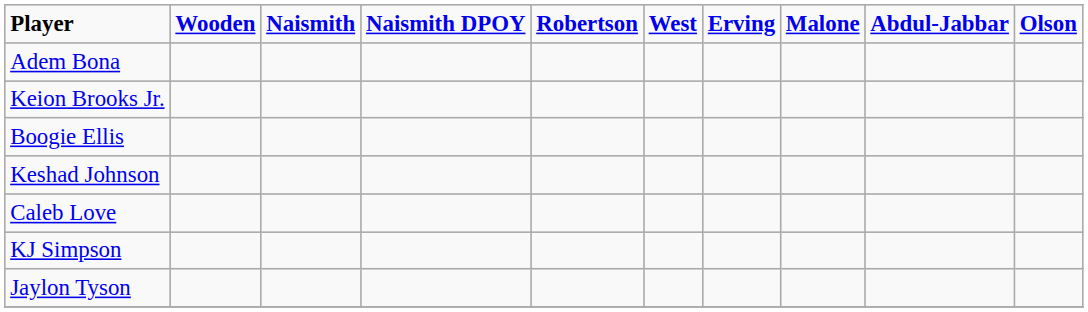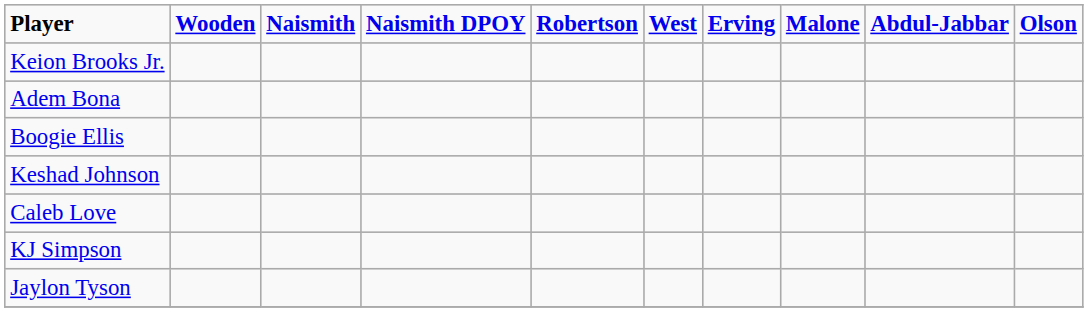 <table class="wikitable" style="white-space:nowrap; font-size:90%;">
 <tr>
 <td><strong>Player</strong></td>
 <td><strong><a href='#'>Wooden</a></strong></td>
 <td><strong><a href='#'>Naismith</a></strong></td>
 <td><strong><a href='#'>Naismith DPOY</a></strong></td>
 <td><strong><a href='#'>Robertson</a></strong></td>
 <td><strong><a href='#'>West</a></strong></td>
 <td><strong><a href='#'>Erving</a></strong></td>
 <td><strong><a href='#'>Malone</a></strong></td>
 <td><strong><a href='#'>Abdul-Jabbar</a></strong></td>
 <td><strong><a href='#'>Olson</a></strong></td>
 </tr>
 <tr>
-<td><a href='#'>Adem Bona</a></td>
+<td><a href='#'>Keion Brooks Jr.</a></td>
 <td></td>
 <td></td>
 <td></td>
 <td></td>
 <td></td>
 <td></td>
 <td></td>
 <td></td>
 <td></td>
 </tr>
 <tr>
-<td><a href='#'>Keion Brooks Jr.</a></td>
+<td><a href='#'>Adem Bona</a></td>
 <td></td>
 <td></td>
 <td></td>
 <td></td>
 <td></td>
 <td></td>
 <td></td>
 <td></td>
 <td></td>
 </tr>
 <tr>
 <td><a href='#'>Boogie Ellis</a></td>
 <td></td>
 <td></td>
 <td></td>
 <td></td>
 <td></td>
 <td></td>
 <td></td>
 <td></td>
 <td></td>
 </tr>
 <tr>
 <td><a href='#'>Keshad Johnson</a></td>
 <td></td>
 <td></td>
 <td></td>
 <td></td>
 <td></td>
 <td></td>
 <td></td>
 <td></td>
 <td></td>
 </tr>
 <tr>
 <td><a href='#'>Caleb Love</a></td>
 <td></td>
 <td></td>
 <td></td>
 <td></td>
 <td></td>
 <td></td>
 <td></td>
 <td></td>
 <td></td>
 </tr>
 <tr>
 <td><a href='#'>KJ Simpson</a></td>
 <td></td>
 <td></td>
 <td></td>
 <td></td>
 <td></td>
 <td></td>
 <td></td>
 <td></td>
 <td></td>
 </tr>
 <tr>
 <td><a href='#'>Jaylon Tyson</a></td>
 <td></td>
 <td></td>
 <td></td>
 <td></td>
 <td></td>
 <td></td>
 <td></td>
 <td></td>
 <td></td>
 </tr>
 <tr>
 </tr>
 </table>
